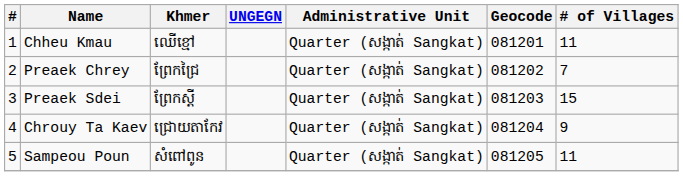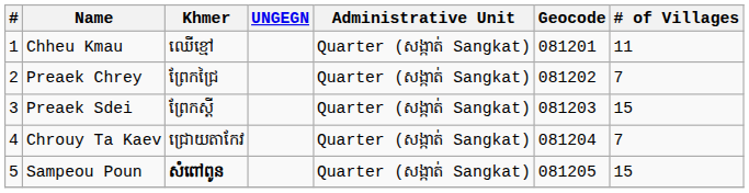 <table class="wikitable sortable">
 <tr>
 <th>#</th>
 <th>Name</th>
 <th>Khmer</th>
 <th><a href='#'>UNGEGN</a></th>
 <th>Administrative Unit</th>
 <th>Geocode</th>
 <th># of Villages</th>
 </tr>
 <tr>
 <td>1</td>
 <td>Chheu Kmau</td>
 <td>ឈើខ្មៅ</td>
 <td></td>
 <td>Quarter (សង្កាត់ Sangkat)</td>
 <td>081201</td>
 <td>11</td>
 </tr>
 <tr>
 <td>2</td>
 <td>Preaek Chrey</td>
 <td>ព្រែកជ្រៃ</td>
 <td></td>
 <td>Quarter (សង្កាត់ Sangkat)</td>
 <td>081202</td>
 <td>7</td>
 </tr>
 <tr>
 <td>3</td>
 <td>Preaek Sdei</td>
 <td>ព្រែកស្ដី</td>
 <td></td>
 <td>Quarter (សង្កាត់ Sangkat)</td>
 <td>081203</td>
 <td>15</td>
 </tr>
 <tr>
 <td>4</td>
 <td>Chrouy Ta Kaev</td>
 <td>ជ្រោយតាកែវ</td>
 <td></td>
 <td>Quarter (សង្កាត់ Sangkat)</td>
 <td>081204</td>
-<td>9</td>
+<td>7</td>
 </tr>
 <tr>
 <td>5</td>
 <td>Sampeou Poun</td>
-<td>សំពៅពូន</td>
+<td><strong>សំពៅពូន</strong></td>
 <td></td>
 <td>Quarter (សង្កាត់ Sangkat)</td>
 <td>081205</td>
-<td>11</td>
+<td>15</td>
 </tr>
 <tr>
 </tr>
 </table>
